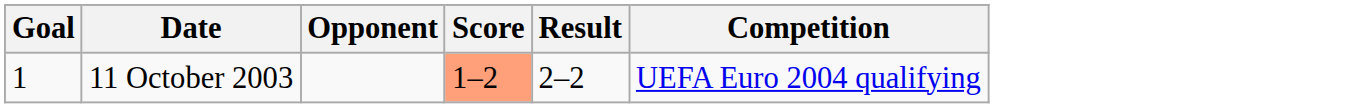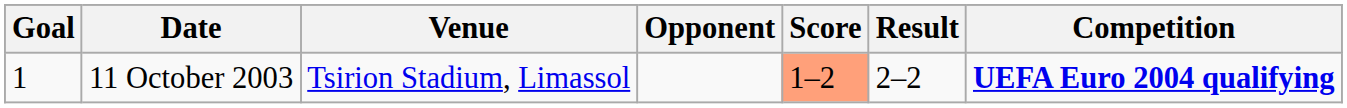 <table class="wikitable">
 <tr>
 <th>Goal</th>
 <th>Date</th>
+<th>Venue</th>
 <th>Opponent</th>
 <th>Score</th>
 <th>Result</th>
 <th>Competition</th>
 </tr>
 <tr>
 <td>1</td>
 <td>11 October 2003</td>
+<td><a href='#'>Tsirion Stadium</a>, <a href='#'>Limassol</a></td>
 <td></td>
 <td style="background: lightsalmon;">1–2</td>
 <td>2–2</td>
-<td><a href='#'>UEFA Euro 2004 qualifying</a></td>
+<td><strong><a href='#'>UEFA Euro 2004 qualifying</a></strong></td>
 </tr>
 </table>
